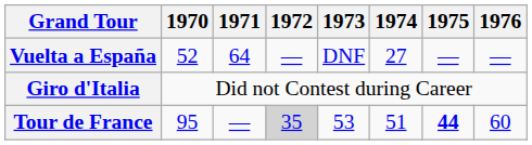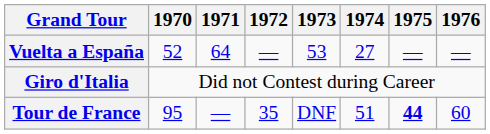 <table class="wikitable plainrowheaders">
 <tr>
 <th scope="col"><a href='#'>Grand Tour</a></th>
 <th scope="col">1970</th>
 <th scope="col">1971</th>
 <th scope="col">1972</th>
 <th scope="col">1973</th>
 <th scope="col">1974</th>
 <th scope="col">1975</th>
 <th scope="col">1976</th>
 </tr>
 <tr style="text-align:center;">
 <th scope="row"> <a href='#'>Vuelta a España</a></th>
 <td><a href='#'>52</a></td>
 <td><a href='#'>64</a></td>
 <td><a href='#'>—</a></td>
-<td><a href='#'>DNF</a></td>
+<td><a href='#'>53</a></td>
 <td><a href='#'>27</a></td>
 <td><a href='#'>—</a></td>
 <td><a href='#'>—</a></td>
 </tr>
 <tr style="text-align:center;">
 <th scope="row"> <a href='#'>Giro d'Italia</a></th>
 <td colspan=7 rowspan=1>Did not Contest during Career</td>
 </tr>
 <tr style="text-align:center;">
 <th scope="row"> <a href='#'>Tour de France</a></th>
 <td><a href='#'>95</a></td>
 <td><a href='#'>—</a></td>
-<td style="background: lightgrey;"><a href='#'>35</a></td>
-<td><a href='#'>53</a></td>
+<td><a href='#'>35</a></td>
+<td><a href='#'>DNF</a></td>
 <td><a href='#'>51</a></td>
 <td><strong><a href='#'>44</a></strong></td>
 <td><a href='#'>60</a></td>
 </tr>
 </table>
